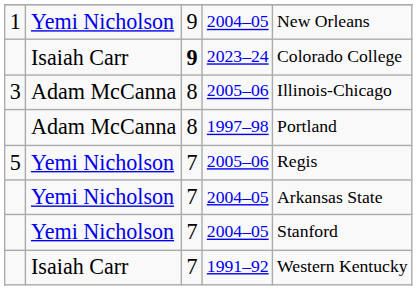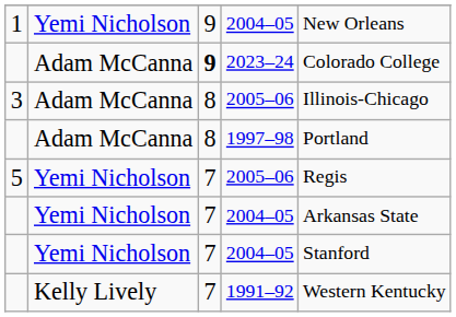 <table class="wikitable">
 <tr>
 </tr>
 <tr>
 <td>1</td>
 <td><a href='#'>Yemi Nicholson</a></td>
 <td>9</td>
 <td style="font-size:80%;"><a href='#'>2004–05</a></td>
 <td style="font-size:80%;">New Orleans</td>
 </tr>
 <tr>
 <td></td>
-<td>Isaiah Carr</td>
+<td>Adam McCanna</td>
 <td><strong>9</strong></td>
 <td style="font-size:80%;"><a href='#'>2023–24</a></td>
 <td style="font-size:80%;">Colorado College</td>
 </tr>
 <tr>
 <td>3</td>
 <td>Adam McCanna</td>
 <td>8</td>
 <td style="font-size:80%;"><a href='#'>2005–06</a></td>
 <td style="font-size:80%;">Illinois-Chicago</td>
 </tr>
 <tr>
 <td></td>
 <td>Adam McCanna</td>
 <td>8</td>
 <td style="font-size:80%;"><a href='#'>1997–98</a></td>
 <td style="font-size:80%;">Portland</td>
 </tr>
 <tr>
 <td>5</td>
 <td><a href='#'>Yemi Nicholson</a></td>
 <td>7</td>
 <td style="font-size:80%;"><a href='#'>2005–06</a></td>
 <td style="font-size:80%;">Regis</td>
 </tr>
 <tr>
 <td></td>
 <td><a href='#'>Yemi Nicholson</a></td>
 <td>7</td>
 <td style="font-size:80%;"><a href='#'>2004–05</a></td>
 <td style="font-size:80%;">Arkansas State</td>
 </tr>
 <tr>
 <td></td>
 <td><a href='#'>Yemi Nicholson</a></td>
 <td>7</td>
 <td style="font-size:80%;"><a href='#'>2004–05</a></td>
 <td style="font-size:80%;">Stanford</td>
 </tr>
 <tr>
 <td></td>
-<td>Isaiah Carr</td>
+<td>Kelly Lively</td>
 <td>7</td>
 <td style="font-size:80%;"><a href='#'>1991–92</a></td>
 <td style="font-size:80%;">Western Kentucky</td>
 </tr>
 </table>
